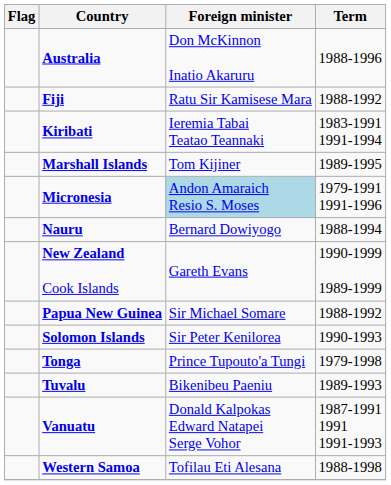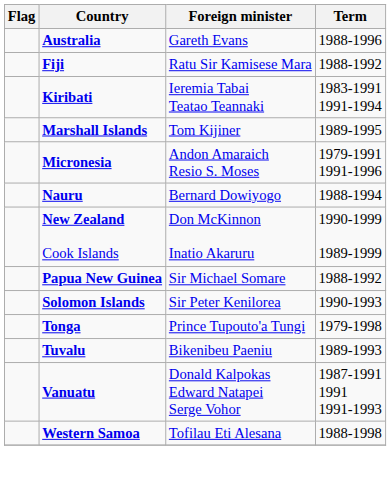 <table class="wikitable" style="font-size:95%;">
 <tr>
 <th>Flag</th>
 <th>Country</th>
 <th>Foreign minister</th>
 <th>Term</th>
 </tr>
 <tr>
 <td></td>
 <td><strong><a href='#'>Australia</a></strong></td>
-<td><a href='#'>Don McKinnon</a><br><br><a href='#'>Inatio Akaruru</a></td>
+<td><a href='#'>Gareth Evans</a></td>
 <td>1988-1996</td>
 </tr>
 <tr>
 <td></td>
 <td><strong><a href='#'>Fiji</a></strong></td>
 <td><a href='#'>Ratu Sir Kamisese Mara</a></td>
 <td>1988-1992</td>
 </tr>
 <tr>
 <td></td>
 <td><strong><a href='#'>Kiribati</a></strong></td>
 <td><a href='#'>Ieremia Tabai</a><br><a href='#'>Teatao Teannaki</a></td>
 <td>1983-1991<br>1991-1994</td>
 </tr>
 <tr>
 <td></td>
 <td><strong><a href='#'>Marshall Islands</a></strong></td>
 <td><a href='#'>Tom Kijiner</a></td>
 <td>1989-1995</td>
 </tr>
 <tr>
 <td></td>
 <td><strong><a href='#'>Micronesia</a></strong></td>
-<td style="background: lightblue;"><a href='#'>Andon Amaraich</a><br><a href='#'>Resio S. Moses</a></td>
+<td><a href='#'>Andon Amaraich</a><br><a href='#'>Resio S. Moses</a></td>
 <td>1979-1991<br>1991-1996</td>
 </tr>
 <tr>
 <td></td>
 <td><strong><a href='#'>Nauru</a></strong></td>
 <td><a href='#'>Bernard Dowiyogo</a></td>
 <td>1988-1994</td>
 </tr>
 <tr>
 <td><br><br></td>
 <td><strong><a href='#'>New Zealand</a></strong><br><br><a href='#'>Cook Islands</a></td>
-<td><a href='#'>Gareth Evans</a></td>
+<td><a href='#'>Don McKinnon</a><br><br><a href='#'>Inatio Akaruru</a></td>
 <td>1990-1999<br><br>1989-1999</td>
 </tr>
 <tr>
 <td></td>
 <td><strong><a href='#'>Papua New Guinea</a></strong></td>
 <td><a href='#'>Sir Michael Somare</a></td>
 <td>1988-1992</td>
 </tr>
 <tr>
 <td></td>
 <td><strong><a href='#'>Solomon Islands</a></strong></td>
 <td><a href='#'>Sir Peter Kenilorea</a></td>
 <td>1990-1993</td>
 </tr>
 <tr>
 <td></td>
 <td><strong><a href='#'>Tonga</a></strong></td>
 <td><a href='#'>Prince Tupouto'a Tungi</a></td>
 <td>1979-1998</td>
 </tr>
 <tr>
 <td></td>
 <td><strong><a href='#'>Tuvalu</a></strong></td>
 <td><a href='#'>Bikenibeu Paeniu</a></td>
 <td>1989-1993</td>
 </tr>
 <tr>
 <td></td>
 <td><strong><a href='#'>Vanuatu</a></strong></td>
 <td><a href='#'>Donald Kalpokas</a><br><a href='#'>Edward Natapei</a><br><a href='#'>Serge Vohor</a></td>
 <td>1987-1991<br>1991<br>1991-1993</td>
 </tr>
 <tr>
 <td></td>
 <td><strong><a href='#'>Western Samoa</a></strong></td>
 <td><a href='#'>Tofilau Eti Alesana</a></td>
 <td>1988-1998</td>
 </tr>
 <tr>
 </tr>
 </table>
